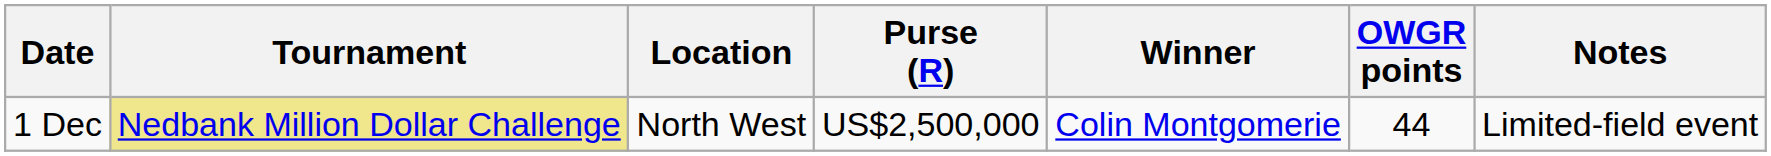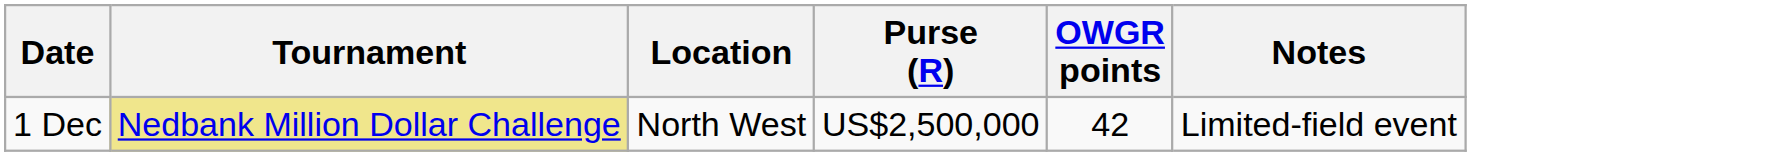 <table class="wikitable" style="font-size:95%">
 <tr>
 <th>Date</th>
 <th>Tournament</th>
 <th>Location</th>
 <th>Purse<br>(<a href='#'>R</a>)</th>
-<th>Winner</th>
 <th><a href='#'>OWGR</a><br>points</th>
 <th>Notes</th>
 </tr>
 <tr>
 <td>1 Dec</td>
 <td style="background: khaki;"><a href='#'>Nedbank Million Dollar Challenge</a></td>
 <td>North West</td>
 <td align=right>US$2,500,000</td>
-<td> <a href='#'>Colin Montgomerie</a></td>
-<td align=center>44</td>
+<td align=center>42</td>
 <td>Limited-field event</td>
 </tr>
 </table>
